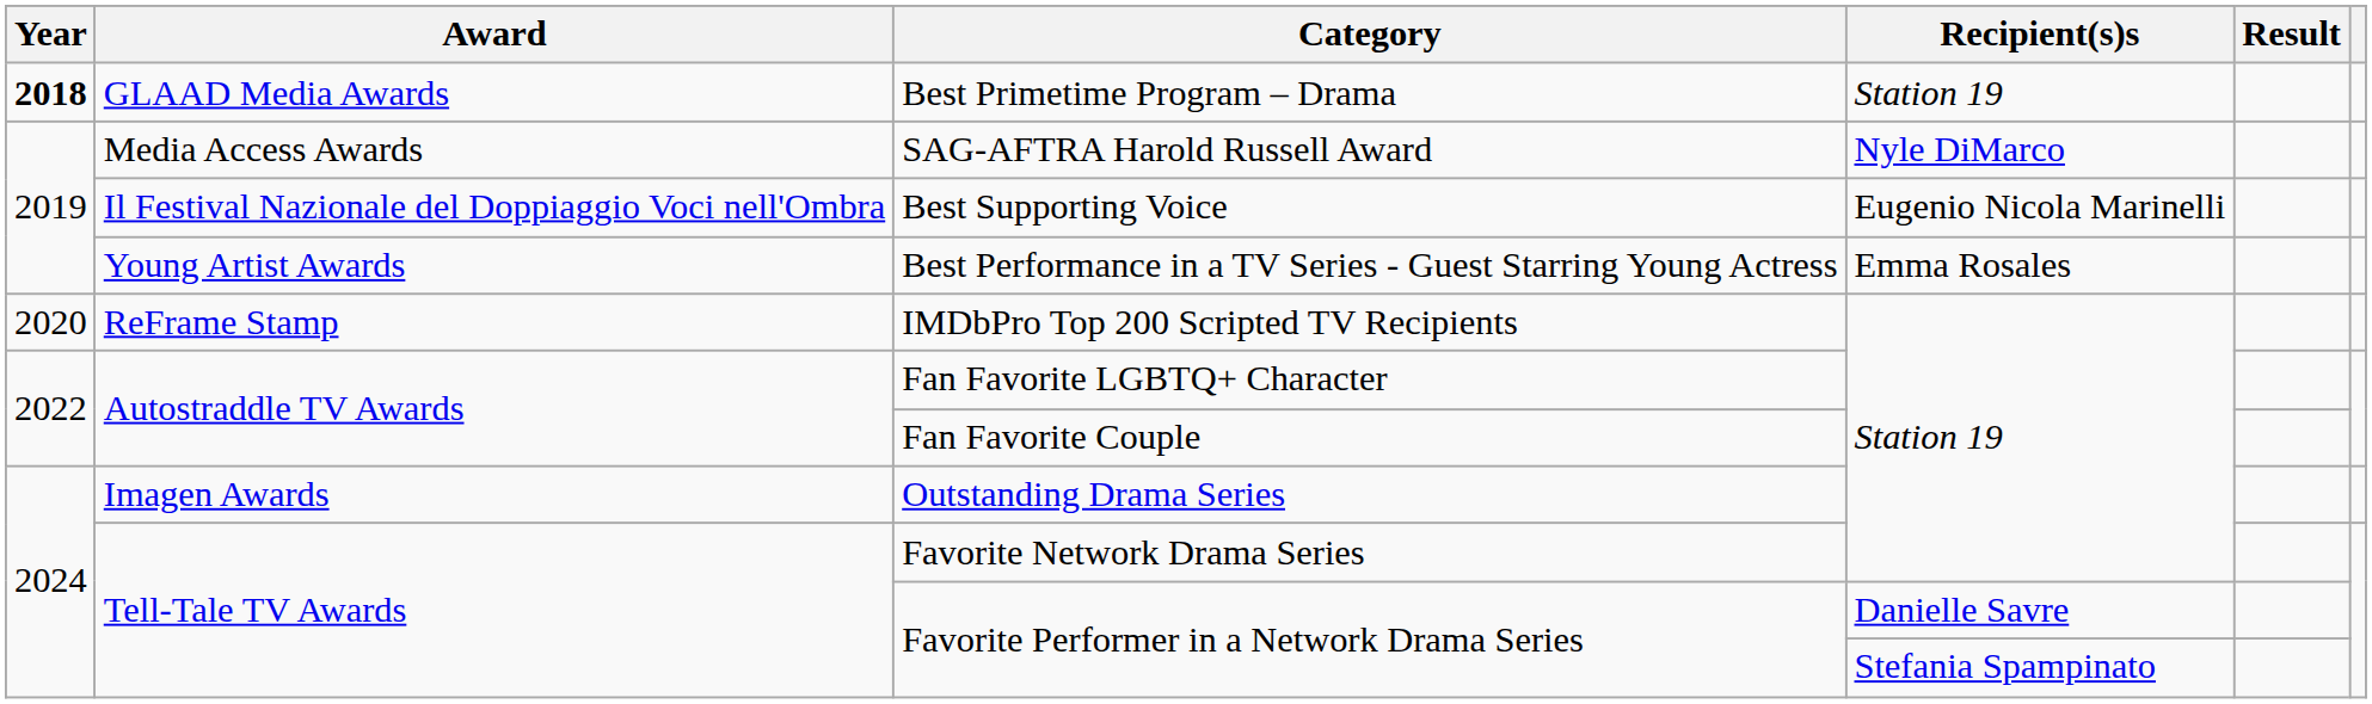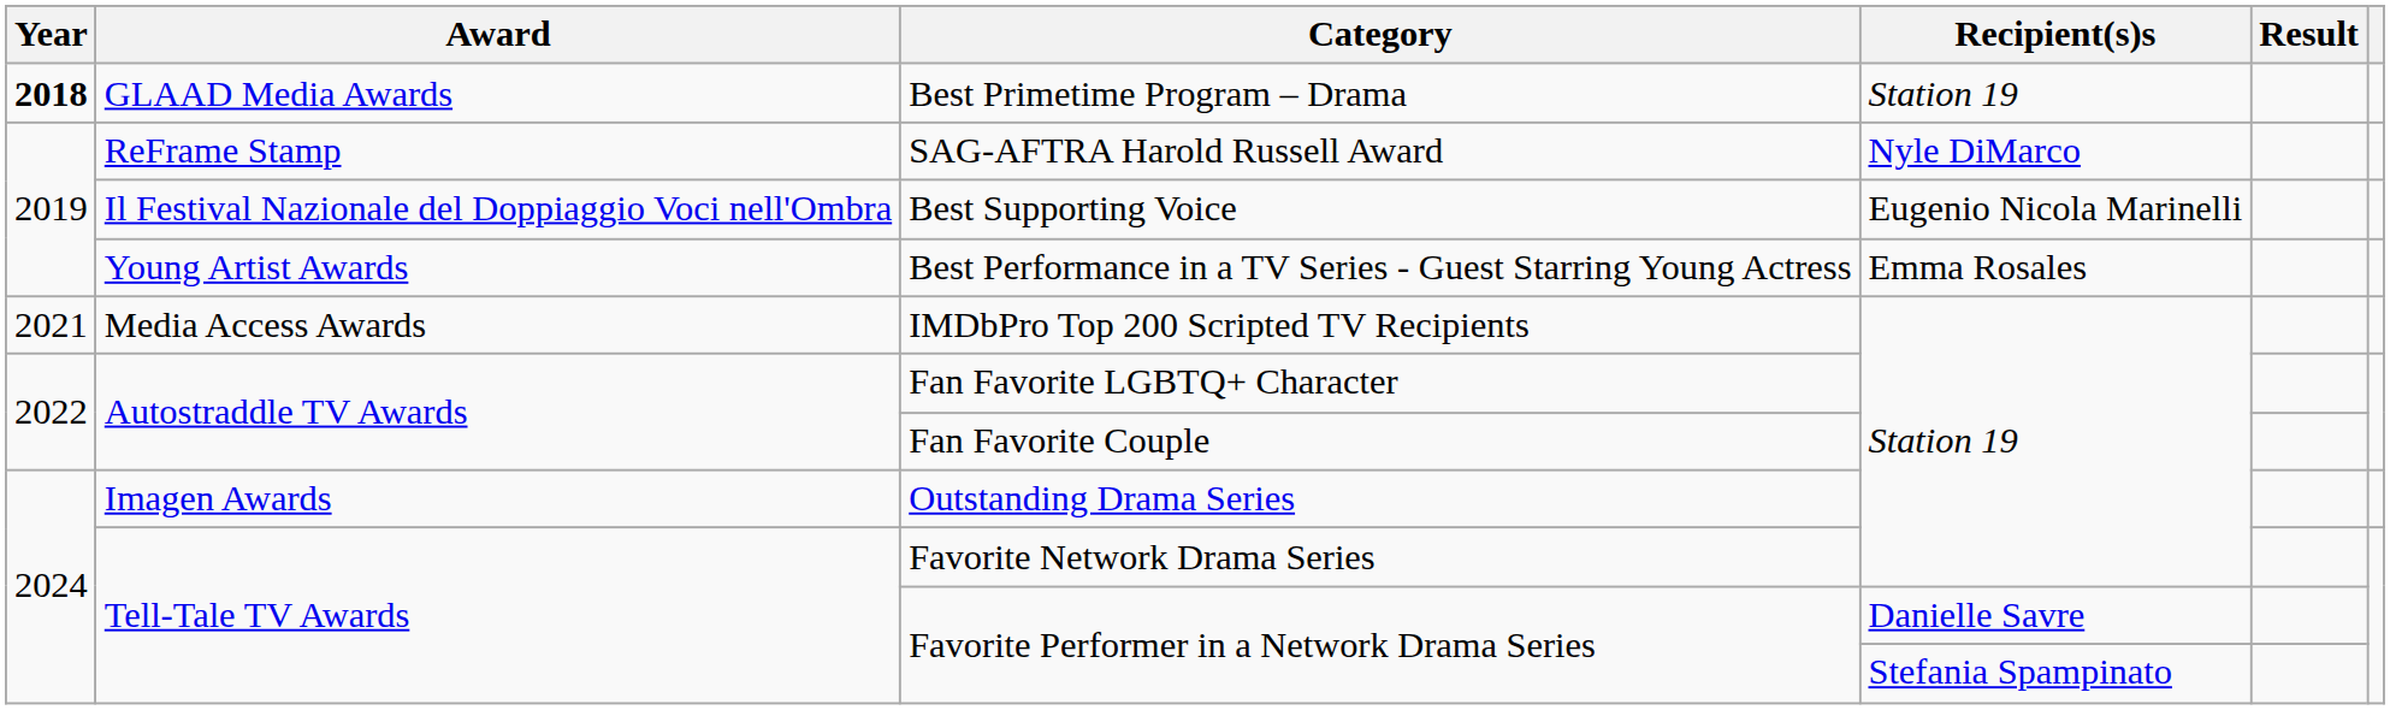 <table class="wikitable">
 <tr>
 <th>Year</th>
 <th>Award</th>
 <th>Category</th>
 <th>Recipient(s)s</th>
 <th>Result</th>
 <th></th>
 </tr>
 <tr>
 <td><strong>2018</strong></td>
 <td><a href='#'>GLAAD Media Awards</a></td>
 <td>Best Primetime Program – Drama</td>
 <td><em>Station 19</em></td>
 <td></td>
 <td style="text-align:center;"></td>
 </tr>
 <tr>
 <td rowspan="3">2019</td>
-<td>Media Access Awards</td>
+<td><a href='#'>ReFrame Stamp</a></td>
 <td>SAG-AFTRA Harold Russell Award</td>
 <td><a href='#'>Nyle DiMarco</a></td>
 <td></td>
 <td style="text-align:center;"></td>
 </tr>
 <tr>
 <td><a href='#'>Il Festival Nazionale del Doppiaggio Voci nell'Ombra</a></td>
 <td>Best Supporting Voice</td>
 <td>Eugenio Nicola Marinelli</td>
 <td></td>
 <td style="text-align:center;"></td>
 </tr>
 <tr>
 <td><a href='#'>Young Artist Awards</a></td>
 <td>Best Performance in a TV Series - Guest Starring Young Actress</td>
 <td>Emma Rosales</td>
 <td></td>
 <td style="text-align:center;"></td>
 </tr>
 <tr>
-<td>2020</td>
-<td><a href='#'>ReFrame Stamp</a></td>
+<td>2021</td>
+<td>Media Access Awards</td>
 <td>IMDbPro Top 200 Scripted TV Recipients</td>
 <td rowspan="5"><em>Station 19</em></td>
 <td></td>
 <td style="text-align:center;"></td>
 </tr>
 <tr>
 <td rowspan="2">2022</td>
 <td rowspan="2"><a href='#'>Autostraddle TV Awards</a></td>
 <td>Fan Favorite LGBTQ+ Character</td>
 <td></td>
 <td rowspan="2" style="text-align:center;"></td>
 </tr>
 <tr>
 <td>Fan Favorite Couple</td>
 <td></td>
 </tr>
 <tr>
 <td rowspan="4">2024</td>
 <td><a href='#'>Imagen Awards</a></td>
 <td><a href='#'>Outstanding Drama Series</a></td>
 <td></td>
 <td style="text-align:center;"></td>
 </tr>
 <tr>
 <td rowspan="3"><a href='#'>Tell-Tale TV Awards</a></td>
 <td>Favorite Network Drama Series</td>
 <td></td>
 <td rowspan="3" style="text-align:center;"></td>
 </tr>
 <tr>
 <td rowspan="2">Favorite Performer in a Network Drama Series</td>
 <td><a href='#'>Danielle Savre</a></td>
 <td></td>
 </tr>
 <tr>
 <td><a href='#'>Stefania Spampinato</a></td>
 <td></td>
 </tr>
 </table>
